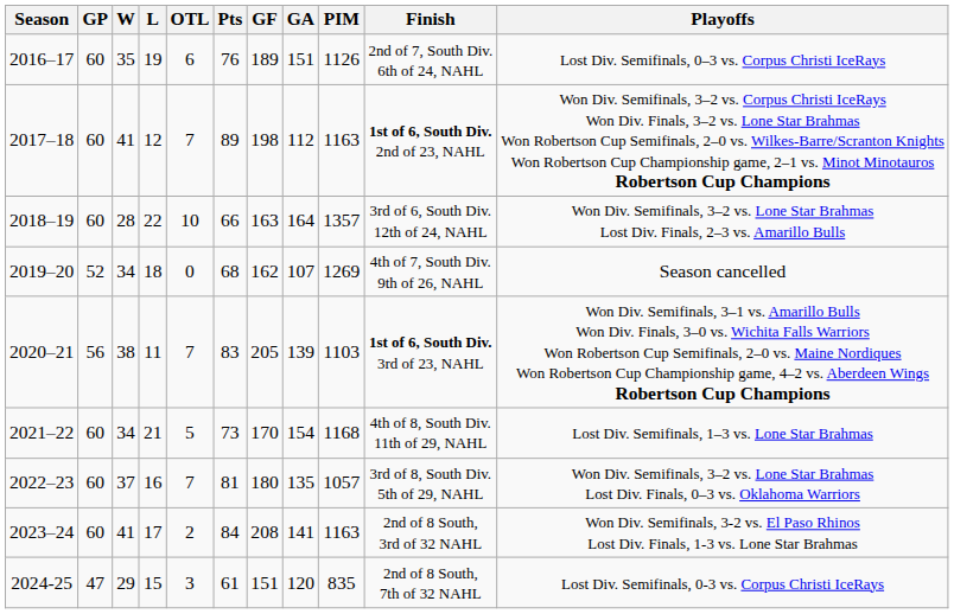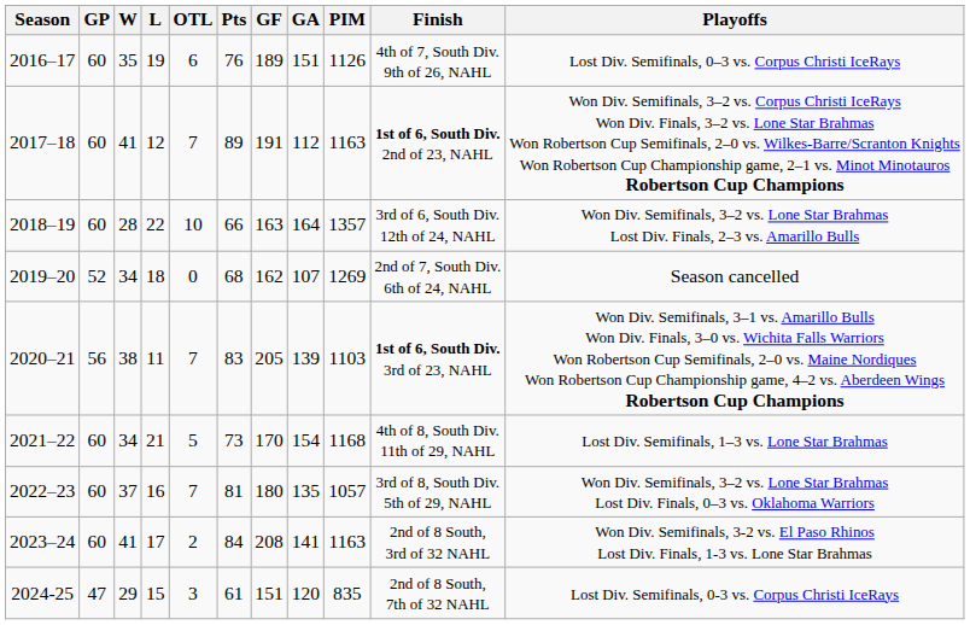 <table class="wikitable" style="text-align:center">
 <tr>
 <th>Season</th>
 <th>GP</th>
 <th>W</th>
 <th>L</th>
 <th>OTL</th>
 <th>Pts</th>
 <th>GF</th>
 <th>GA</th>
 <th>PIM</th>
 <th>Finish</th>
 <th>Playoffs</th>
 </tr>
 <tr>
 <td>2016–17</td>
 <td>60</td>
 <td>35</td>
 <td>19</td>
 <td>6</td>
 <td>76</td>
 <td>189</td>
 <td>151</td>
 <td>1126</td>
-<td><small>2nd of 7, South Div.<br>6th of 24, NAHL</small></td>
+<td><small>4th of 7, South Div.<br>9th of 26, NAHL</small></td>
 <td><small>Lost Div. Semifinals, 0–3 vs. <a href='#'>Corpus Christi IceRays</a></small></td>
 </tr>
 <tr>
 <td>2017–18</td>
 <td>60</td>
 <td>41</td>
 <td>12</td>
 <td>7</td>
 <td>89</td>
-<td>198</td>
+<td>191</td>
 <td>112</td>
 <td>1163</td>
 <td><small><strong>1st of 6, South Div.</strong><br>2nd of 23, NAHL</small></td>
 <td><small>Won Div. Semifinals, 3–2 vs. <a href='#'>Corpus Christi IceRays</a><br>Won Div. Finals, 3–2 vs. <a href='#'>Lone Star Brahmas</a><br>Won Robertson Cup Semifinals, 2–0 vs. <a href='#'>Wilkes-Barre/Scranton Knights</a><br>Won Robertson Cup Championship game, 2–1 vs. <a href='#'>Minot Minotauros</a></small><br><strong>Robertson Cup Champions</strong></td>
 </tr>
 <tr>
 <td>2018–19</td>
 <td>60</td>
 <td>28</td>
 <td>22</td>
 <td>10</td>
 <td>66</td>
 <td>163</td>
 <td>164</td>
 <td>1357</td>
 <td><small>3rd of 6, South Div.<br>12th of 24, NAHL</small></td>
 <td><small>Won Div. Semifinals, 3–2 vs. <a href='#'>Lone Star Brahmas</a><br>Lost Div. Finals, 2–3 vs. <a href='#'>Amarillo Bulls</a></small></td>
 </tr>
 <tr>
 <td>2019–20</td>
 <td>52</td>
 <td>34</td>
 <td>18</td>
 <td>0</td>
 <td>68</td>
 <td>162</td>
 <td>107</td>
 <td>1269</td>
-<td><small>4th of 7, South Div.<br>9th of 26, NAHL</small></td>
+<td><small>2nd of 7, South Div.<br>6th of 24, NAHL</small></td>
 <td>Season cancelled</td>
 </tr>
 <tr>
 <td>2020–21</td>
 <td>56</td>
 <td>38</td>
 <td>11</td>
 <td>7</td>
 <td>83</td>
 <td>205</td>
 <td>139</td>
 <td>1103</td>
 <td><small><strong>1st of 6, South Div.</strong><br>3rd of 23, NAHL</small></td>
 <td><small>Won Div. Semifinals, 3–1 vs. <a href='#'>Amarillo Bulls</a><br>Won Div. Finals, 3–0 vs. <a href='#'>Wichita Falls Warriors</a><br>Won Robertson Cup Semifinals, 2–0 vs. <a href='#'>Maine Nordiques</a><br>Won Robertson Cup Championship game, 4–2 vs. <a href='#'>Aberdeen Wings</a></small><br><strong>Robertson Cup Champions</strong></td>
 </tr>
 <tr>
 <td>2021–22</td>
 <td>60</td>
 <td>34</td>
 <td>21</td>
 <td>5</td>
 <td>73</td>
 <td>170</td>
 <td>154</td>
 <td>1168</td>
 <td><small>4th of 8, South Div.<br>11th of 29, NAHL</small></td>
 <td><small>Lost Div. Semifinals, 1–3 vs. <a href='#'>Lone Star Brahmas</a></small></td>
 </tr>
 <tr>
 <td>2022–23</td>
 <td>60</td>
 <td>37</td>
 <td>16</td>
 <td>7</td>
 <td>81</td>
 <td>180</td>
 <td>135</td>
 <td>1057</td>
 <td><small>3rd of 8, South Div.<br>5th of 29, NAHL</small></td>
 <td><small>Won Div. Semifinals, 3–2 vs. <a href='#'>Lone Star Brahmas</a><br>Lost Div. Finals, 0–3 vs. <a href='#'>Oklahoma Warriors</a></small></td>
 </tr>
 <tr>
 <td>2023–24</td>
 <td>60</td>
 <td>41</td>
 <td>17</td>
 <td>2</td>
 <td>84</td>
 <td>208</td>
 <td>141</td>
 <td>1163</td>
 <td><small>2nd of 8 South,<br>3rd of 32 NAHL</small></td>
 <td><small>Won Div. Semifinals, 3-2 vs. <a href='#'>El Paso Rhinos</a><br> Lost Div. Finals, 1-3 vs. Lone Star Brahmas</small></td>
 </tr>
 <tr>
 <td>2024-25</td>
 <td>47</td>
 <td>29</td>
 <td>15</td>
 <td>3</td>
 <td>61</td>
 <td>151</td>
 <td>120</td>
 <td>835</td>
 <td><small>2nd of 8 South, <br>7th of 32 NAHL</small></td>
 <td><small>Lost Div. Semifinals, 0-3 vs. <a href='#'>Corpus Christi IceRays</a></small></td>
 </tr>
 </table>
